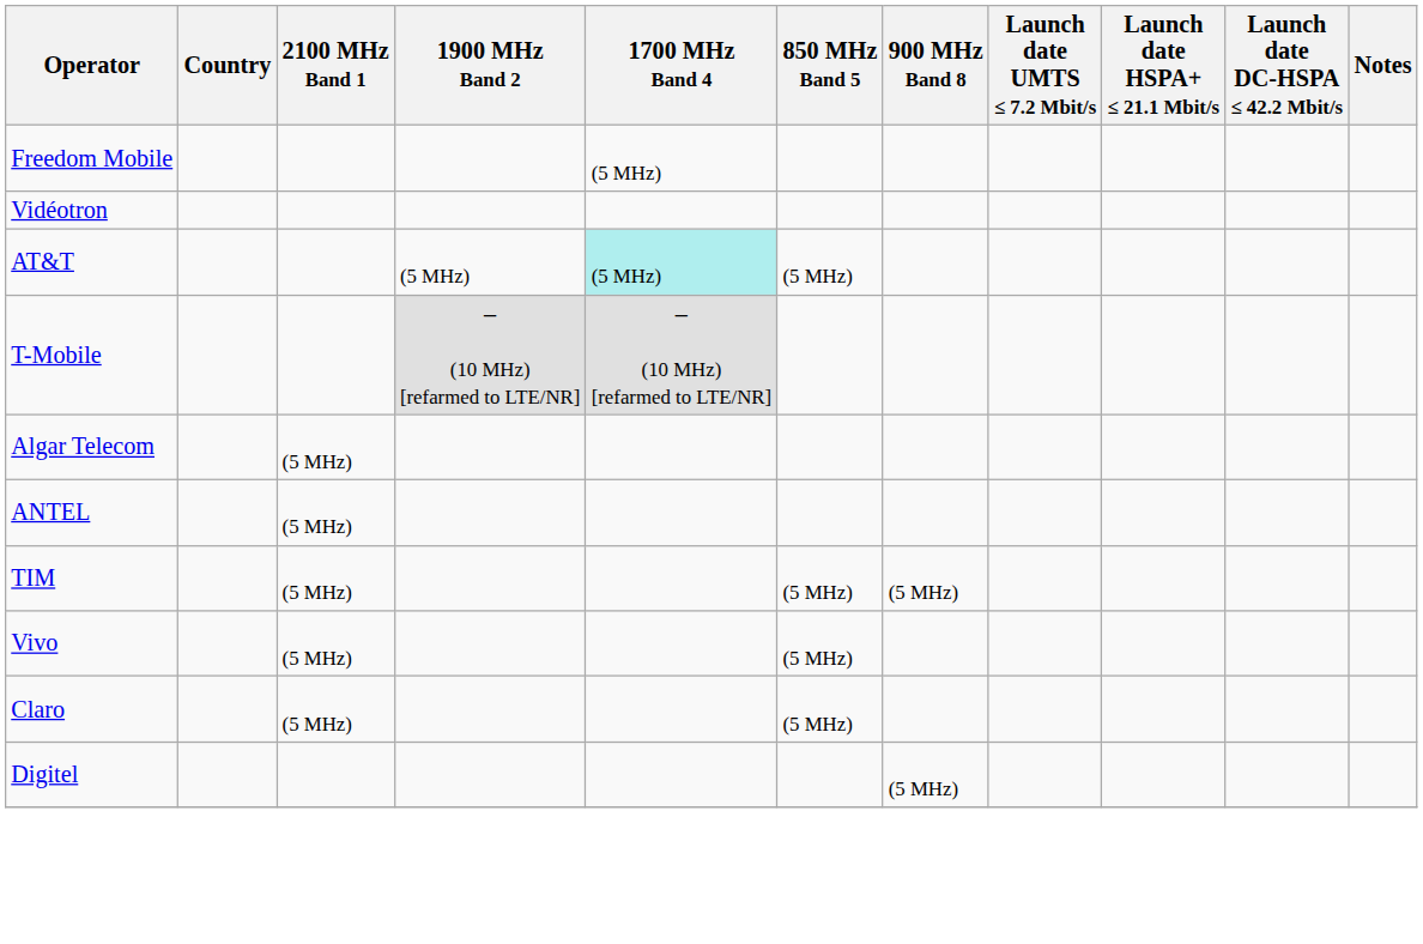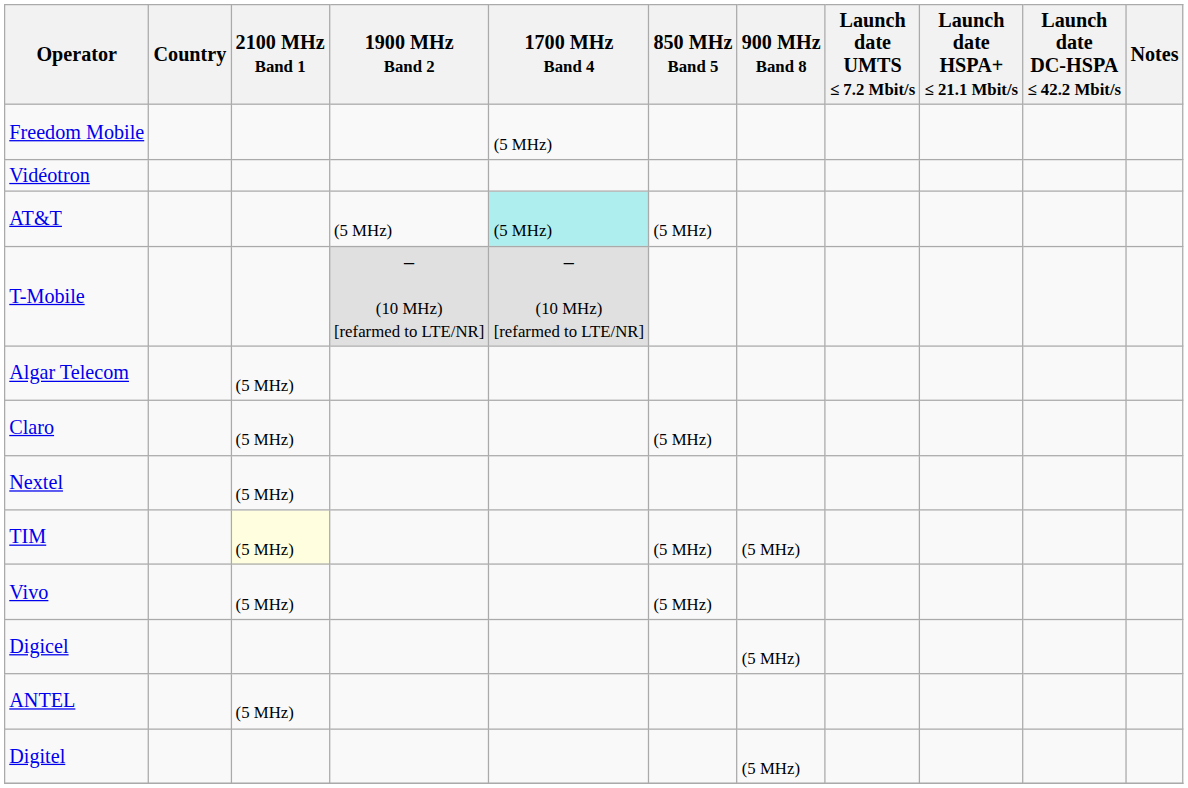 <table class="wikitable sortable">
 <tr>
 <th>Operator</th>
 <th>Country</th>
 <th>2100 MHz<br><small>Band 1</small></th>
 <th>1900 MHz<br><small>Band 2</small></th>
 <th>1700 MHz<br><small>Band 4</small></th>
 <th>850 MHz<br><small>Band 5</small></th>
 <th>900 MHz<br><small>Band 8</small></th>
 <th>Launch<br>date<br>UMTS<br><small>≤ 7.2 Mbit/s</small></th>
 <th>Launch<br>date<br>HSPA+<br><small>≤ 21.1 Mbit/s</small></th>
 <th>Launch<br>date<br>DC-HSPA<br><small>≤ 42.2 Mbit/s</small></th>
 <th>Notes</th>
 </tr>
 <tr>
 <td><a href='#'>Freedom Mobile</a></td>
 <td></td>
 <td></td>
 <td></td>
 <td><br><small>(5 MHz)</small></td>
 <td></td>
 <td></td>
 <td></td>
 <td></td>
 <td></td>
 <td></td>
 </tr>
 <tr>
 <td><a href='#'>Vidéotron</a></td>
 <td></td>
 <td></td>
 <td></td>
 <td></td>
 <td></td>
 <td></td>
 <td></td>
 <td></td>
 <td></td>
 <td></td>
 </tr>
 <tr>
 <td><a href='#'>AT&T</a></td>
 <td></td>
 <td></td>
 <td><br><small>(5 MHz)</small></td>
 <td style="background: paleturquoise;"><br><small>(5 MHz)</small></td>
 <td><br><small>(5 MHz)</small></td>
 <td></td>
 <td></td>
 <td></td>
 <td></td>
 <td></td>
 </tr>
 <tr>
 <td><a href='#'>T-Mobile</a></td>
 <td></td>
 <td></td>
 <td style="background: #e0e0e0; text-align: center;"> –<br><br><small>(10 MHz)<br>[refarmed to LTE/NR]</small></td>
 <td style="background: #e0e0e0; text-align: center;"> –<br><br><small>(10 MHz)<br>[refarmed to LTE/NR]</small></td>
 <td></td>
 <td></td>
 <td></td>
 <td></td>
 <td></td>
 <td><br></td>
 </tr>
 <tr>
 <td><a href='#'>Algar Telecom</a></td>
 <td></td>
 <td><br><small>(5 MHz)</small></td>
 <td></td>
 <td></td>
 <td></td>
 <td></td>
 <td></td>
 <td></td>
 <td></td>
 <td></td>
 </tr>
 <tr>
-<td><a href='#'>ANTEL</a></td>
+<td><a href='#'>Claro</a></td>
+<td></td>
+<td><br><small>(5 MHz)</small></td>
+<td></td>
+<td></td>
+<td><br><small>(5 MHz)</small></td>
+<td></td>
+<td></td>
+<td></td>
+<td></td>
+<td></td>
+</tr>
+<tr>
+<td><a href='#'>Nextel</a></td>
 <td></td>
 <td><br><small>(5 MHz)</small></td>
 <td></td>
 <td></td>
 <td></td>
 <td></td>
 <td></td>
 <td></td>
 <td></td>
 <td></td>
 </tr>
 <tr>
 <td><a href='#'>TIM</a></td>
 <td></td>
-<td><br><small>(5 MHz)</small></td>
+<td style="background: lightyellow;"><br><small>(5 MHz)</small></td>
 <td></td>
 <td></td>
 <td><br><small>(5 MHz)</small></td>
 <td><br><small>(5 MHz)</small></td>
 <td></td>
 <td></td>
 <td></td>
 <td></td>
 </tr>
 <tr>
 <td><a href='#'>Vivo</a></td>
 <td></td>
 <td><br><small>(5 MHz)</small></td>
 <td></td>
 <td></td>
 <td><br><small>(5 MHz)</small></td>
 <td></td>
 <td></td>
 <td></td>
 <td></td>
 <td></td>
 </tr>
 <tr>
-<td><a href='#'>Claro</a></td>
+<td><a href='#'>Digicel</a></td>
+<td></td>
+<td></td>
+<td></td>
+<td></td>
 <td></td>
 <td><br><small>(5 MHz)</small></td>
 <td></td>
 <td></td>
+<td></td>
+<td></td>
+</tr>
+<tr>
+<td><a href='#'>ANTEL</a></td>
+<td></td>
 <td><br><small>(5 MHz)</small></td>
+<td></td>
+<td></td>
+<td></td>
 <td></td>
 <td></td>
 <td></td>
 <td></td>
 <td></td>
 </tr>
 <tr>
 <td><a href='#'>Digitel</a></td>
 <td></td>
 <td></td>
 <td></td>
 <td></td>
 <td></td>
 <td><br><small>(5 MHz)</small></td>
 <td></td>
 <td></td>
 <td></td>
 <td></td>
 </tr>
 <tr>
 </tr>
 </table>
